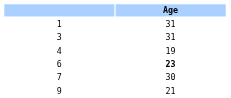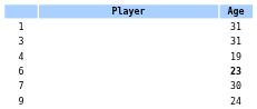 <table class="sortable" border="0" cellspacing="2" cellpadding="2">
 <tr style="background-color:#AAD0FF">
 <th width=8%></th>
+<th width=44%>Player</th>
 <th width=8%>Age</th>
 </tr>
 <tr>
 <td style="text-align: center;">1</td>
+<td></td>
 <td style="text-align: center;">31</td>
 </tr>
 <tr>
 <td style="text-align: center;">3</td>
+<td></td>
 <td style="text-align: center;">31</td>
 </tr>
 <tr>
 <td style="text-align: center;">4</td>
+<td></td>
 <td style="text-align: center;">19</td>
 </tr>
 <tr>
 <td style="text-align: center;">6</td>
+<td></td>
 <td style="text-align: center;"><strong>23</strong></td>
 </tr>
 <tr>
 <td style="text-align: center;">7</td>
+<td></td>
 <td style="text-align: center;">30</td>
 </tr>
 <tr>
 <td style="text-align: center;">9</td>
-<td style="text-align: center;">21</td>
+<td></td>
+<td style="text-align: center;">24</td>
 </tr>
 </table>
